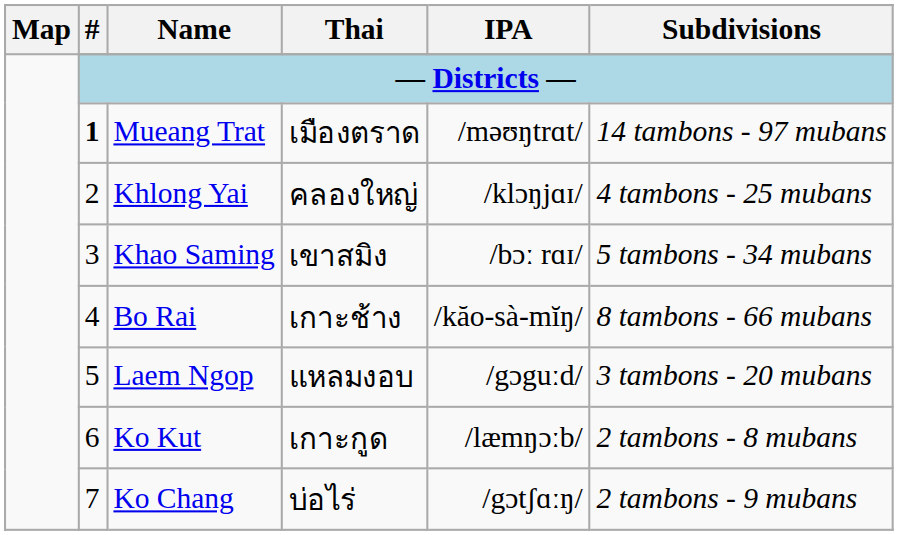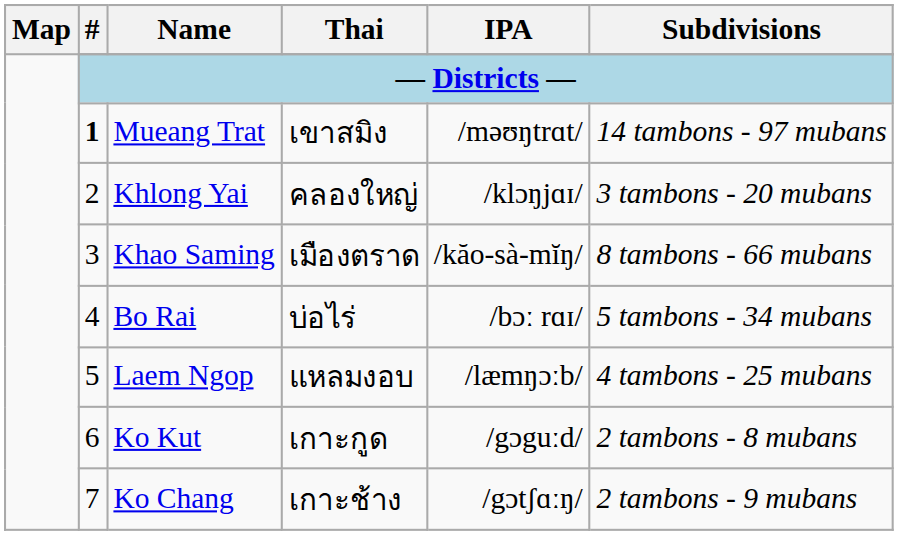 <table class="wikitable" align="center" style="font-size:90%;">
 <tr>
 <th>Map</th>
 <th>#</th>
 <th>Name</th>
 <th>Thai</th>
 <th>IPA</th>
 <th>Subdivisions</th>
 </tr>
 <tr>
 <td rowspan="9"></td>
 </tr>
 <tr bgcolor="lightblue">
 <td colspan="5" align="center"><strong>— <a href='#'>Districts</a> —</strong></td>
 </tr>
 <tr>
 <td><strong>1</strong></td>
 <td><a href='#'>Mueang Trat</a></td>
-<td>เมืองตราด</td>
+<td>เขาสมิง</td>
 <td style="text-align:right;">/məʊŋtrɑt/</td>
 <td><em>14 tambons - 97 mubans</em></td>
 </tr>
 <tr>
 <td>2</td>
 <td><a href='#'>Khlong Yai</a></td>
 <td>คลองใหญ่</td>
 <td style="text-align:right;">/klɔŋjɑɪ/</td>
-<td><em>4 tambons - 25 mubans</em></td>
+<td><em>3 tambons - 20 mubans</em></td>
 </tr>
 <tr>
 <td>3</td>
 <td><a href='#'>Khao Saming</a></td>
-<td>เขาสมิง</td>
-<td style="text-align:right;">/bɔː rɑɪ/</td>
-<td><em>5 tambons - 34 mubans</em></td>
+<td>เมืองตราด</td>
+<td style="text-align:right;">/kăo-sà-mĭŋ/</td>
+<td><em>8 tambons - 66 mubans</em></td>
 </tr>
 <tr>
 <td>4</td>
 <td><a href='#'>Bo Rai</a></td>
-<td>เกาะช้าง</td>
-<td style="text-align:right;">/kăo-sà-mĭŋ/</td>
-<td><em>8 tambons - 66 mubans</em></td>
+<td>บ่อไร่</td>
+<td style="text-align:right;">/bɔː rɑɪ/</td>
+<td><em>5 tambons - 34 mubans</em></td>
 </tr>
 <tr>
 <td>5</td>
 <td><a href='#'>Laem Ngop</a></td>
 <td>แหลมงอบ</td>
-<td style="text-align:right;">/gɔguːd/</td>
-<td><em>3 tambons - 20 mubans</em></td>
+<td style="text-align:right;">/læmŋɔːb/</td>
+<td><em>4 tambons - 25 mubans</em></td>
 </tr>
 <tr>
 <td>6</td>
 <td><a href='#'>Ko Kut</a></td>
 <td>เกาะกูด</td>
-<td style="text-align:right;">/læmŋɔːb/</td>
+<td style="text-align:right;">/gɔguːd/</td>
 <td><em>2 tambons - 8 mubans</em></td>
 </tr>
 <tr>
 <td>7</td>
 <td><a href='#'>Ko Chang</a></td>
-<td>บ่อไร่</td>
+<td>เกาะช้าง</td>
 <td style="text-align:right;">/gɔtʃɑːŋ/</td>
 <td><em>2 tambons - 9 mubans</em></td>
 </tr>
 </table>
